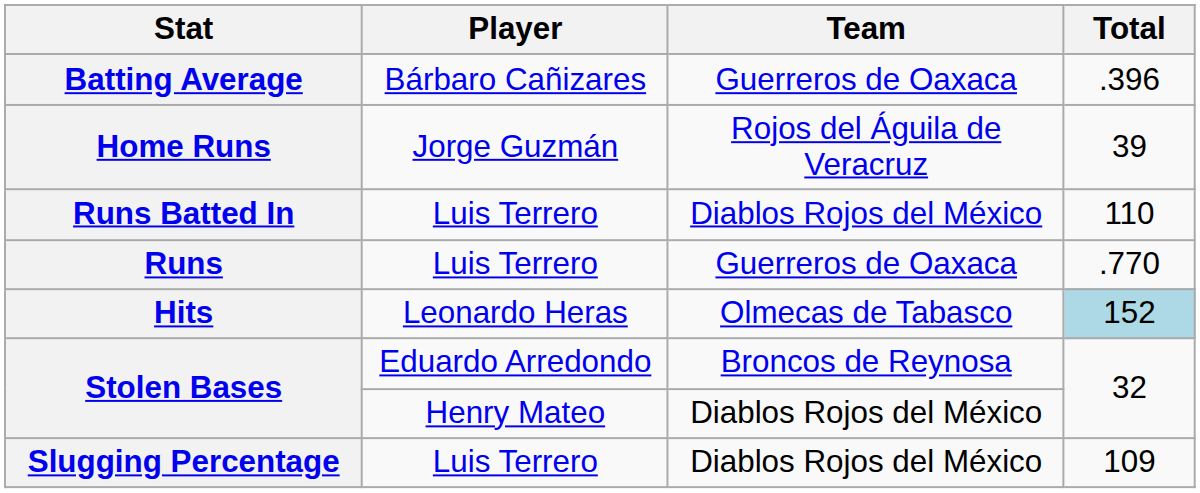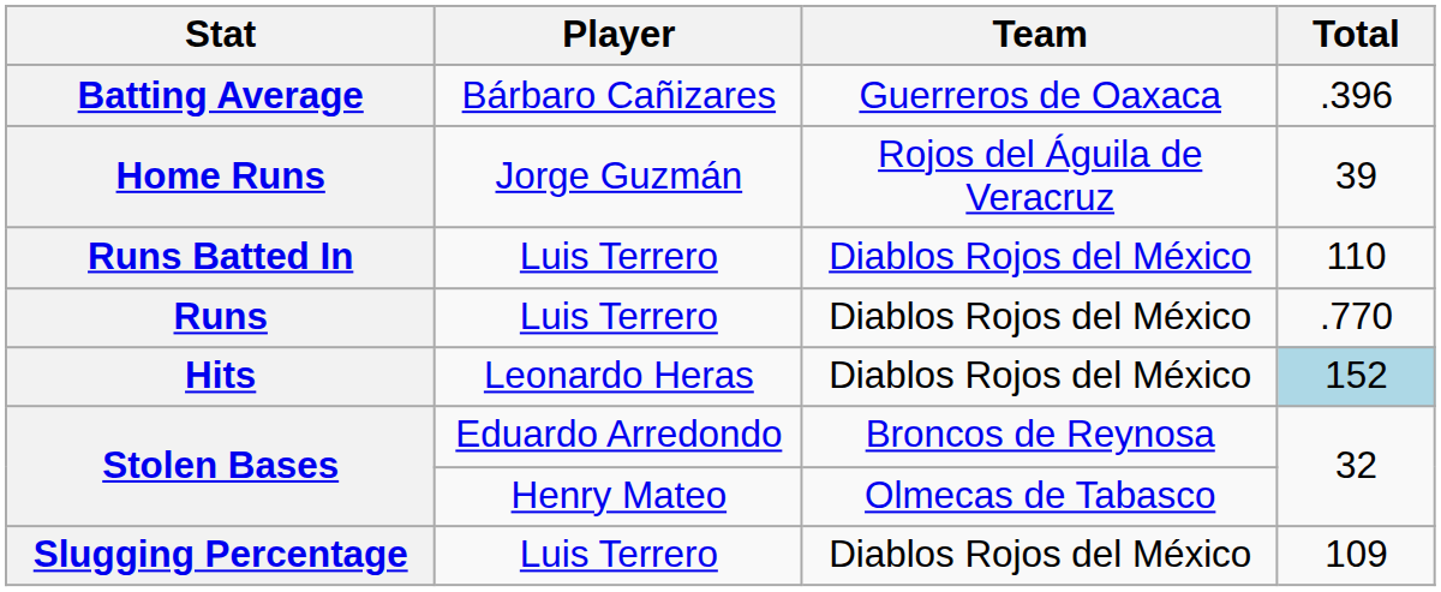 <table class="wikitable" style="text-align:center;">
 <tr>
 <th scope="col" width="12%">Stat</th>
 <th scope="col" width="10%">Player</th>
 <th scope="col" width="15%">Team</th>
 <th scope="col" width="3%">Total</th>
 </tr>
 <tr>
 <th scope="row" style="text-align:center;"><a href='#'>Batting Average</a></th>
 <td> <a href='#'>Bárbaro Cañizares</a></td>
 <td><a href='#'>Guerreros de Oaxaca</a></td>
 <td>.396</td>
 </tr>
 <tr>
 <th scope="row" style="text-align:center;"><a href='#'>Home Runs</a></th>
 <td> <a href='#'>Jorge Guzmán</a></td>
 <td><a href='#'>Rojos del Águila de Veracruz</a></td>
 <td>39</td>
 </tr>
 <tr>
 <th scope="row" style="text-align:center;"><a href='#'>Runs Batted In</a></th>
 <td> <a href='#'>Luis Terrero</a></td>
 <td><a href='#'>Diablos Rojos del México</a></td>
 <td>110</td>
 </tr>
 <tr>
 <th scope="row" style="text-align:center;"><a href='#'>Runs</a></th>
 <td> <a href='#'>Luis Terrero</a></td>
-<td><a href='#'>Guerreros de Oaxaca</a></td>
+<td>Diablos Rojos del México</td>
 <td>.770</td>
 </tr>
 <tr>
 <th scope="row" style="text-align:center;"><a href='#'>Hits</a></th>
 <td> <a href='#'>Leonardo Heras</a></td>
-<td><a href='#'>Olmecas de Tabasco</a></td>
+<td>Diablos Rojos del México</td>
 <td style="background: lightblue;">152</td>
 </tr>
 <tr>
 <th scope="row" style="text-align:center;" rowspan=2><a href='#'>Stolen Bases</a></th>
 <td> <a href='#'>Eduardo Arredondo</a></td>
 <td><a href='#'>Broncos de Reynosa</a></td>
 <td rowspan=2>32</td>
 </tr>
 <tr>
 <td> <a href='#'>Henry Mateo</a></td>
-<td>Diablos Rojos del México</td>
+<td><a href='#'>Olmecas de Tabasco</a></td>
 </tr>
 <tr>
 <th scope="row" style="text-align:center;"><a href='#'>Slugging Percentage</a></th>
 <td> <a href='#'>Luis Terrero</a></td>
 <td>Diablos Rojos del México</td>
 <td>109</td>
 </tr>
 </table>
